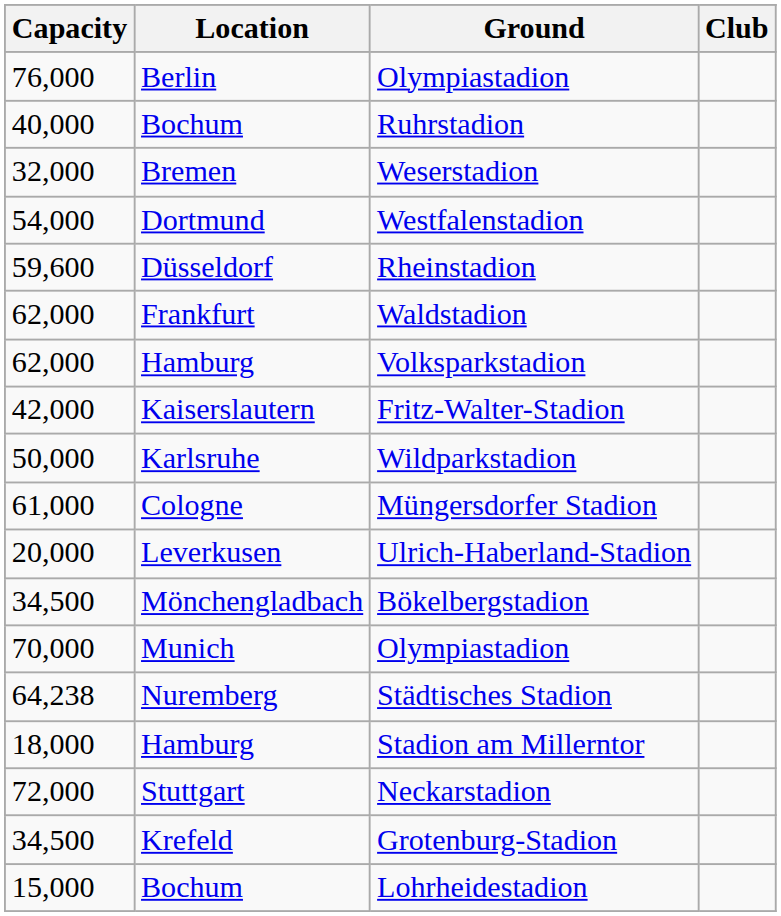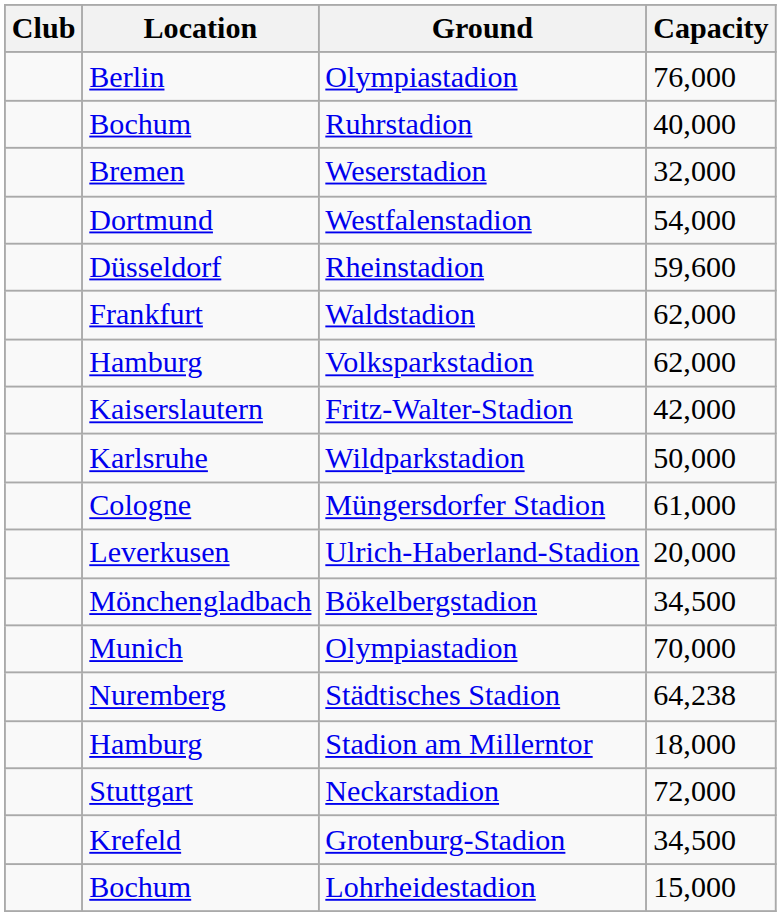 <table class="wikitable sortable">
 <tr>
-<th>Capacity</th>
+<th>Club</th>
 <th>Location</th>
 <th>Ground</th>
-<th>Club</th>
+<th>Capacity</th>
 </tr>
 <tr>
-<td>76,000</td>
+<td></td>
 <td><a href='#'>Berlin</a></td>
 <td><a href='#'>Olympiastadion</a></td>
-<td></td>
+<td>76,000</td>
 </tr>
 <tr>
-<td>40,000</td>
+<td></td>
 <td><a href='#'>Bochum</a></td>
 <td><a href='#'>Ruhrstadion</a></td>
-<td></td>
+<td>40,000</td>
 </tr>
 <tr>
-<td>32,000</td>
+<td></td>
 <td><a href='#'>Bremen</a></td>
 <td><a href='#'>Weserstadion</a></td>
-<td></td>
+<td>32,000</td>
 </tr>
 <tr>
-<td>54,000</td>
+<td></td>
 <td><a href='#'>Dortmund</a></td>
 <td><a href='#'>Westfalenstadion</a></td>
-<td></td>
+<td>54,000</td>
 </tr>
 <tr>
-<td>59,600</td>
+<td></td>
 <td><a href='#'>Düsseldorf</a></td>
 <td><a href='#'>Rheinstadion</a></td>
-<td></td>
+<td>59,600</td>
 </tr>
 <tr>
-<td>62,000</td>
+<td></td>
 <td><a href='#'>Frankfurt</a></td>
 <td><a href='#'>Waldstadion</a></td>
-<td></td>
+<td>62,000</td>
 </tr>
 <tr>
-<td>62,000</td>
+<td></td>
 <td><a href='#'>Hamburg</a></td>
 <td><a href='#'>Volksparkstadion</a></td>
-<td></td>
+<td>62,000</td>
 </tr>
 <tr>
-<td>42,000</td>
+<td></td>
 <td><a href='#'>Kaiserslautern</a></td>
 <td><a href='#'>Fritz-Walter-Stadion</a></td>
-<td></td>
+<td>42,000</td>
 </tr>
 <tr>
-<td>50,000</td>
+<td></td>
 <td><a href='#'>Karlsruhe</a></td>
 <td><a href='#'>Wildparkstadion</a></td>
-<td></td>
+<td>50,000</td>
 </tr>
 <tr>
-<td>61,000</td>
+<td></td>
 <td><a href='#'>Cologne</a></td>
 <td><a href='#'>Müngersdorfer Stadion</a></td>
-<td></td>
+<td>61,000</td>
 </tr>
 <tr>
-<td>20,000</td>
+<td></td>
 <td><a href='#'>Leverkusen</a></td>
 <td><a href='#'>Ulrich-Haberland-Stadion</a></td>
-<td></td>
+<td>20,000</td>
 </tr>
 <tr>
-<td>34,500</td>
+<td></td>
 <td><a href='#'>Mönchengladbach</a></td>
 <td><a href='#'>Bökelbergstadion</a></td>
-<td></td>
+<td>34,500</td>
 </tr>
 <tr>
-<td>70,000</td>
+<td></td>
 <td><a href='#'>Munich</a></td>
 <td><a href='#'>Olympiastadion</a></td>
-<td></td>
+<td>70,000</td>
 </tr>
 <tr>
-<td>64,238</td>
+<td></td>
 <td><a href='#'>Nuremberg</a></td>
 <td><a href='#'>Städtisches Stadion</a></td>
-<td></td>
+<td>64,238</td>
 </tr>
 <tr>
-<td>18,000</td>
+<td></td>
 <td><a href='#'>Hamburg</a></td>
 <td><a href='#'>Stadion am Millerntor</a></td>
-<td></td>
+<td>18,000</td>
 </tr>
 <tr>
-<td>72,000</td>
+<td></td>
 <td><a href='#'>Stuttgart</a></td>
 <td><a href='#'>Neckarstadion</a></td>
-<td></td>
+<td>72,000</td>
 </tr>
 <tr>
-<td>34,500</td>
+<td></td>
 <td><a href='#'>Krefeld</a></td>
 <td><a href='#'>Grotenburg-Stadion</a></td>
-<td></td>
+<td>34,500</td>
 </tr>
 <tr>
-<td>15,000</td>
+<td></td>
 <td><a href='#'>Bochum</a></td>
 <td><a href='#'>Lohrheidestadion</a></td>
-<td></td>
+<td>15,000</td>
 </tr>
 </table>
